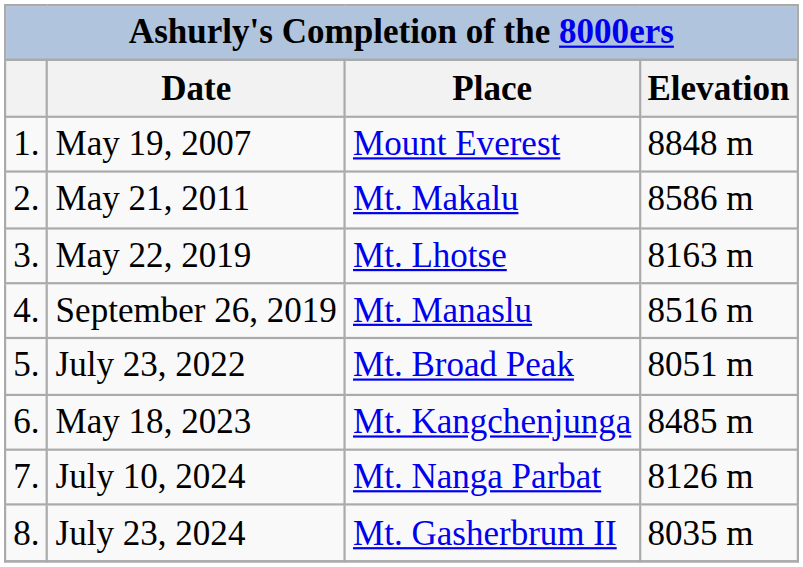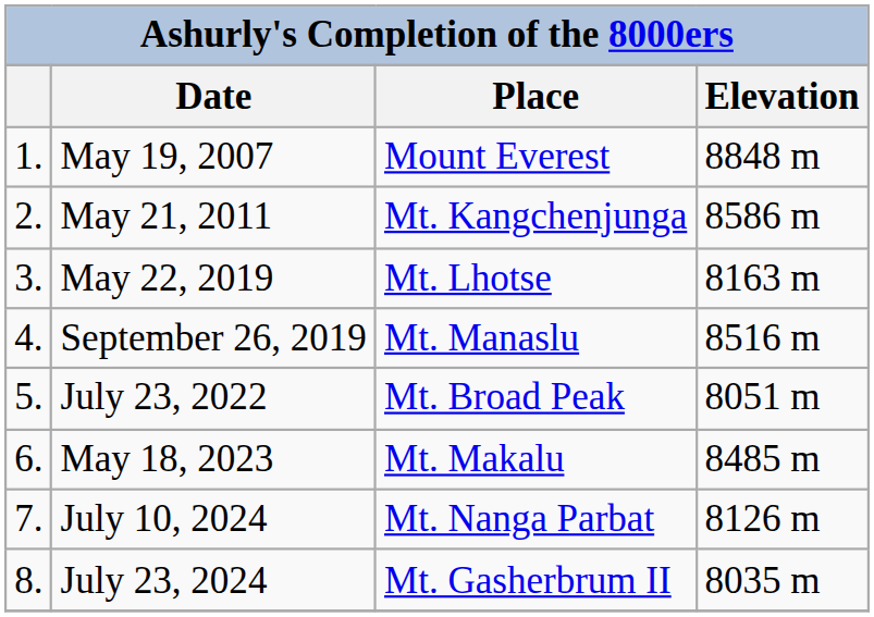 <table class="wikitable">
 <tr>
 <th colspan="6" style="background: LightSteelBlue;">Ashurly's Completion of the <a href='#'>8000ers</a></th>
 </tr>
 <tr bgcolor="#CCCCCC" align="center">
 </tr>
 <tr>
 <th></th>
 <th>Date</th>
 <th>Place</th>
 <th>Elevation</th>
 </tr>
 <tr>
 <td>1.</td>
 <td>May 19, 2007</td>
 <td><a href='#'>Mount Everest</a></td>
 <td>8848 m</td>
 </tr>
 <tr>
 <td>2.</td>
 <td>May 21, 2011</td>
-<td><a href='#'>Mt. Makalu</a></td>
+<td><a href='#'>Mt. Kangchenjunga</a></td>
 <td>8586 m</td>
 </tr>
 <tr>
 <td>3.</td>
 <td>May 22, 2019</td>
 <td><a href='#'>Mt. Lhotse</a></td>
 <td>8163 m</td>
 </tr>
 <tr>
 <td>4.</td>
 <td>September 26, 2019</td>
 <td><a href='#'>Mt. Manaslu</a></td>
 <td>8516 m</td>
 </tr>
 <tr>
 <td>5.</td>
 <td>July 23, 2022</td>
 <td><a href='#'>Mt. Broad Peak</a></td>
 <td>8051 m</td>
 </tr>
 <tr>
 <td>6.</td>
 <td>May 18, 2023</td>
-<td><a href='#'>Mt. Kangchenjunga</a></td>
+<td><a href='#'>Mt. Makalu</a></td>
 <td>8485 m</td>
 </tr>
 <tr>
 <td>7.</td>
 <td>July 10, 2024</td>
 <td><a href='#'>Mt. Nanga Parbat</a></td>
 <td>8126 m</td>
 </tr>
 <tr>
 <td>8.</td>
 <td>July 23, 2024</td>
 <td><a href='#'>Mt. Gasherbrum II</a></td>
 <td>8035 m</td>
 </tr>
 <tr>
 </tr>
 </table>
